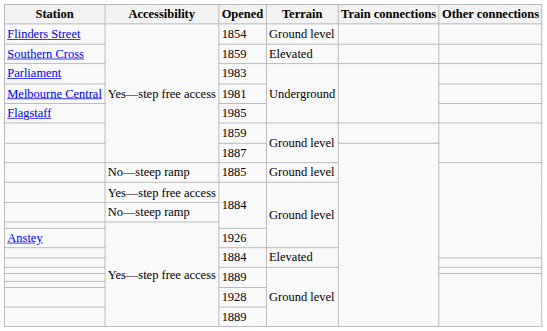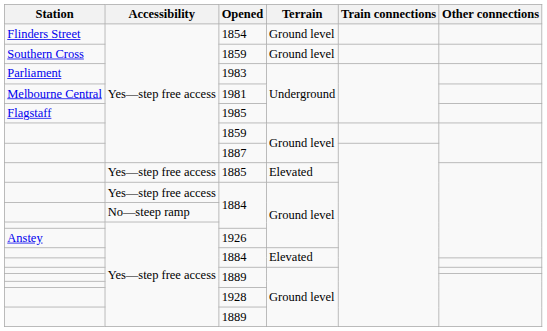 <table class="wikitable">
 <tr>
 <th>Station</th>
 <th>Accessibility</th>
 <th>Opened</th>
 <th>Terrain</th>
 <th>Train connections</th>
 <th>Other connections</th>
 </tr>
 <tr>
 <td><a href='#'>Flinders Street</a></td>
 <td rowspan="7">Yes—step free access</td>
 <td>1854</td>
 <td>Ground level</td>
 <td></td>
 <td> </td>
 </tr>
 <tr>
 <td><a href='#'>Southern Cross</a></td>
 <td>1859</td>
-<td>Elevated</td>
+<td>Ground level</td>
 <td></td>
 <td>   </td>
 </tr>
 <tr>
 <td><a href='#'>Parliament</a></td>
 <td>1983</td>
 <td rowspan="3">Underground</td>
 <td rowspan="3"></td>
 <td></td>
 </tr>
 <tr>
 <td><a href='#'>Melbourne Central</a></td>
 <td>1981</td>
 <td> </td>
 </tr>
 <tr>
 <td><a href='#'>Flagstaff</a></td>
 <td>1985</td>
 <td></td>
 </tr>
 <tr>
 <td></td>
 <td>1859</td>
 <td rowspan="2">Ground level</td>
 <td></td>
 <td rowspan="2"></td>
 </tr>
 <tr>
 <td></td>
 <td>1887</td>
 <td rowspan="13"></td>
 </tr>
 <tr>
 <td></td>
-<td>No—steep ramp</td>
+<td>Yes—step free access</td>
 <td>1885</td>
-<td>Ground level</td>
+<td>Elevated</td>
 <td rowspan="6"> </td>
 </tr>
 <tr>
 <td></td>
 <td>Yes—step free access</td>
 <td rowspan="3">1884</td>
 <td rowspan="4">Ground level</td>
 </tr>
 <tr>
 <td></td>
 <td>No—steep ramp</td>
 </tr>
 <tr>
 <td></td>
 <td rowspan="9">Yes—step free access</td>
 </tr>
 <tr>
 <td><a href='#'>Anstey</a></td>
 <td>1926</td>
 </tr>
 <tr>
 <td></td>
 <td rowspan="2">1884</td>
 <td rowspan="2">Elevated</td>
 </tr>
 <tr>
 <td></td>
 <td>  </td>
 </tr>
 <tr>
 <td></td>
 <td rowspan="3">1889</td>
 <td rowspan="5">Ground level</td>
 <td> </td>
 </tr>
 <tr>
 <td></td>
 <td rowspan="4"></td>
 </tr>
 <tr>
 <td></td>
 </tr>
 <tr>
 <td></td>
 <td>1928</td>
 </tr>
 <tr>
 <td></td>
 <td>1889</td>
 </tr>
 </table>
